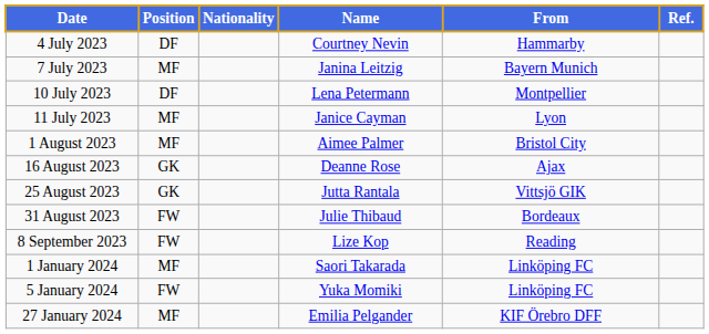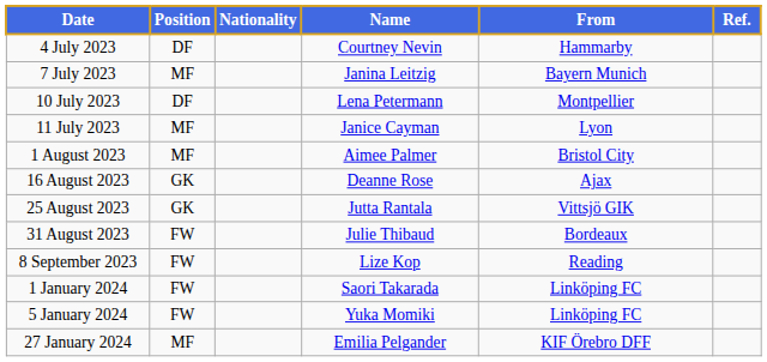 <table class="wikitable" style="text-align:center; font-size:90%; ">
 <tr>
 <th style="background:royalblue;;color:white;border:2px solid #DAA520; width:120px;">Date</th>
 <th style="background:royalblue;color:white;border:2px solid #DAA520; width:50px;">Position</th>
 <th style="background:royalblue;color:white;border:2px solid #DAA520; width:50px;">Nationality</th>
 <th style="background:royalblue;color:white;border:2px solid #DAA520; width:150px;">Name</th>
 <th style="background:royalblue;color:white;border:2px solid #DAA520; width:200px;">From</th>
 <th style="background:royalblue;color:white;border:2px solid #DAA520; width:35px;">Ref.</th>
 </tr>
 <tr>
 <td>4 July 2023</td>
 <td>DF</td>
 <td></td>
 <td><a href='#'>Courtney Nevin</a></td>
 <td> <a href='#'>Hammarby</a></td>
 <td></td>
 </tr>
 <tr>
 <td>7 July 2023</td>
 <td>MF</td>
 <td></td>
 <td><a href='#'>Janina Leitzig</a></td>
 <td> <a href='#'>Bayern Munich</a></td>
 <td></td>
 </tr>
 <tr>
 <td>10 July 2023</td>
 <td>DF</td>
 <td></td>
 <td><a href='#'>Lena Petermann</a></td>
 <td> <a href='#'>Montpellier</a></td>
 <td></td>
 </tr>
 <tr>
 <td>11 July 2023</td>
 <td>MF</td>
 <td></td>
 <td><a href='#'>Janice Cayman</a></td>
 <td> <a href='#'>Lyon</a></td>
 <td></td>
 </tr>
 <tr>
 <td>1 August 2023</td>
 <td>MF</td>
 <td></td>
 <td><a href='#'>Aimee Palmer</a></td>
 <td> <a href='#'>Bristol City</a></td>
 <td></td>
 </tr>
 <tr>
 <td>16 August 2023</td>
 <td>GK</td>
 <td></td>
 <td><a href='#'>Deanne Rose</a></td>
 <td> <a href='#'>Ajax</a></td>
 <td></td>
 </tr>
 <tr>
 <td>25 August 2023</td>
 <td>GK</td>
 <td></td>
 <td><a href='#'>Jutta Rantala</a></td>
 <td> <a href='#'>Vittsjö GIK</a></td>
 <td></td>
 </tr>
 <tr>
 <td>31 August 2023</td>
 <td>FW</td>
 <td></td>
 <td><a href='#'>Julie Thibaud</a></td>
 <td> <a href='#'>Bordeaux</a></td>
 <td></td>
 </tr>
 <tr>
 <td>8 September 2023</td>
 <td>FW</td>
 <td></td>
 <td><a href='#'>Lize Kop</a></td>
 <td> <a href='#'>Reading</a></td>
 <td></td>
 </tr>
 <tr>
 <td>1 January 2024</td>
-<td>MF</td>
+<td>FW</td>
 <td></td>
 <td><a href='#'>Saori Takarada</a></td>
 <td> <a href='#'>Linköping FC</a></td>
 <td></td>
 </tr>
 <tr>
 <td>5 January 2024</td>
 <td>FW</td>
 <td></td>
 <td><a href='#'>Yuka Momiki</a></td>
 <td> <a href='#'>Linköping FC</a></td>
 <td></td>
 </tr>
 <tr>
 <td>27 January 2024</td>
 <td>MF</td>
 <td></td>
 <td><a href='#'>Emilia Pelgander</a></td>
 <td> <a href='#'>KIF Örebro DFF</a></td>
 <td></td>
 </tr>
 </table>
